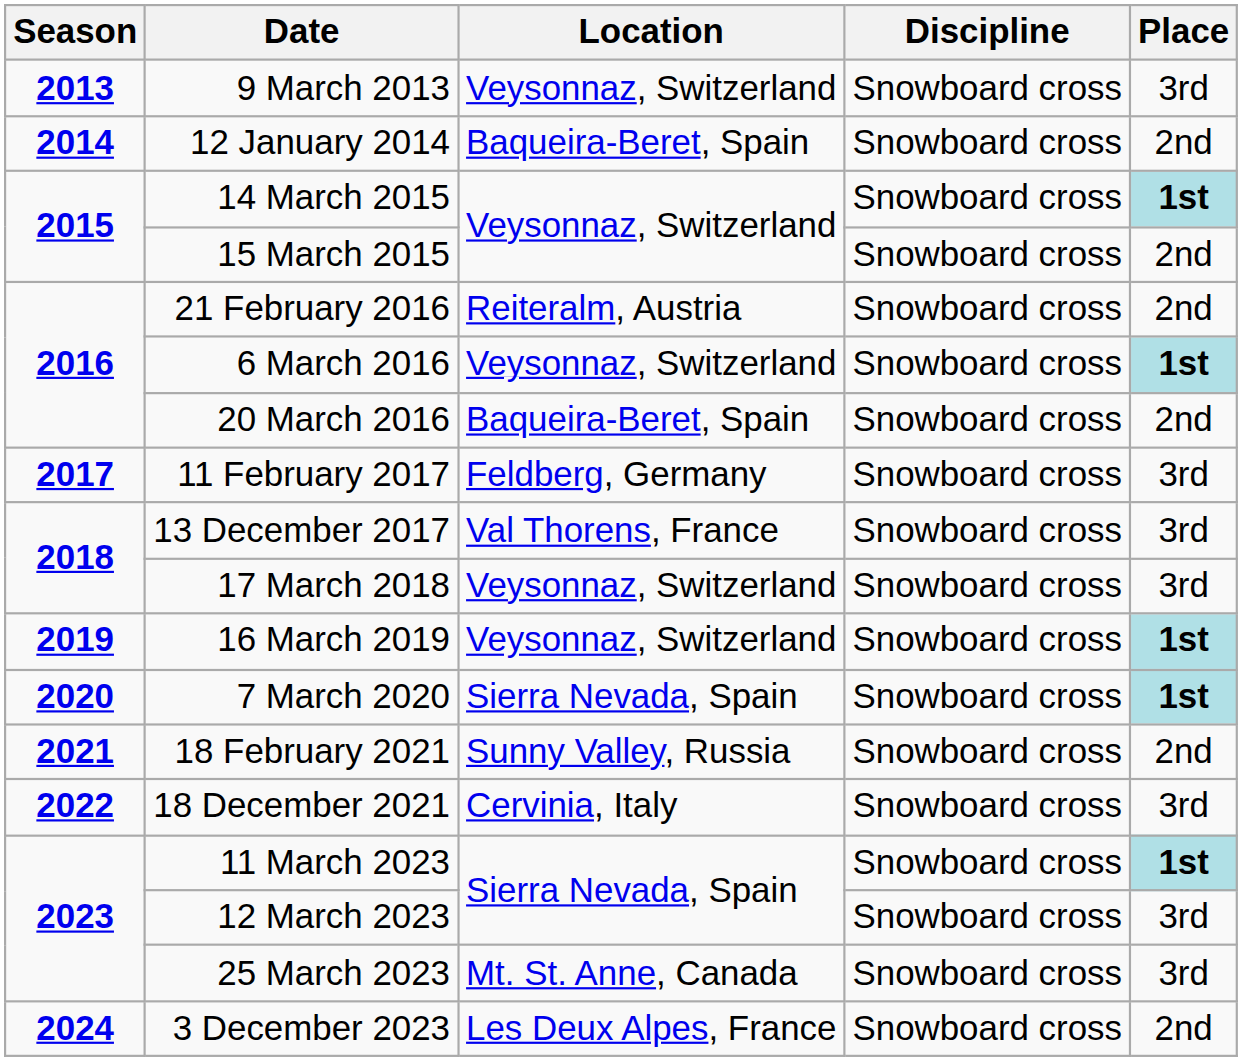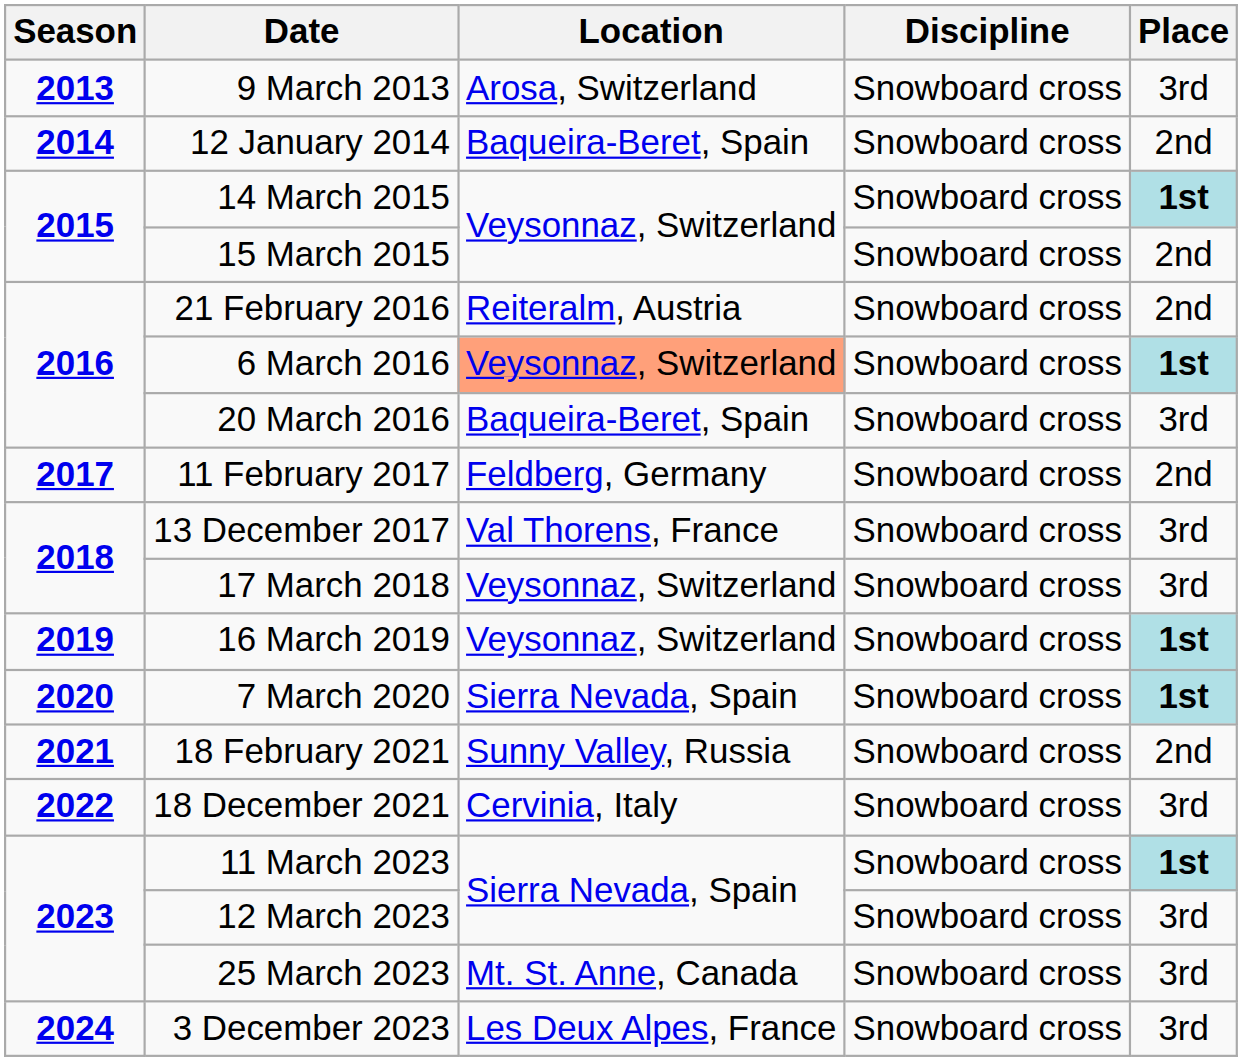 <table class="wikitable">
 <tr>
 <th>Season</th>
 <th>Date</th>
 <th>Location</th>
 <th>Discipline</th>
 <th>Place</th>
 </tr>
 <tr>
 <td align=center><strong><a href='#'>2013</a></strong></td>
 <td align=right>9 March 2013</td>
-<td> <a href='#'>Veysonnaz</a>, Switzerland</td>
+<td> <a href='#'>Arosa</a>, Switzerland</td>
 <td align=center>Snowboard cross</td>
 <td align=center>3rd</td>
 </tr>
 <tr>
 <td align=center><strong><a href='#'>2014</a></strong></td>
 <td align=right>12 January 2014</td>
 <td> <a href='#'>Baqueira-Beret</a>, Spain</td>
 <td align=center>Snowboard cross</td>
 <td align=center>2nd</td>
 </tr>
 <tr>
 <td style="text-align:center;" rowspan="2"><strong><a href='#'>2015</a></strong></td>
 <td style="text-align:right; background:#BOEOE6;">14 March 2015</td>
 <td rowspan=2> <a href='#'>Veysonnaz</a>, Switzerland</td>
 <td align=center>Snowboard cross</td>
 <td align=center bgcolor="#BOEOE6"><strong>1st</strong></td>
 </tr>
 <tr>
 <td align=right>15 March 2015</td>
 <td align=center>Snowboard cross</td>
 <td align=center>2nd</td>
 </tr>
 <tr>
 <td style="text-align:center;" rowspan="3"><strong><a href='#'>2016</a></strong></td>
 <td align=right>21 February 2016</td>
 <td> <a href='#'>Reiteralm</a>, Austria</td>
 <td align=center>Snowboard cross</td>
 <td align=center>2nd</td>
 </tr>
 <tr>
 <td style="text-align:right; background:#BOEOE6;">6 March 2016</td>
-<td> <a href='#'>Veysonnaz</a>, Switzerland</td>
+<td style="background: lightsalmon;"> <a href='#'>Veysonnaz</a>, Switzerland</td>
 <td align=center>Snowboard cross</td>
 <td align=center bgcolor="#BOEOE6"><strong>1st</strong></td>
 </tr>
 <tr>
 <td align=right>20 March 2016</td>
 <td> <a href='#'>Baqueira-Beret</a>, Spain</td>
 <td align=center>Snowboard cross</td>
-<td align=center>2nd</td>
+<td align=center>3rd</td>
 </tr>
 <tr>
 <td align=center><strong><a href='#'>2017</a></strong></td>
 <td align=right>11 February 2017</td>
 <td> <a href='#'>Feldberg</a>, Germany</td>
 <td align=center>Snowboard cross</td>
-<td align=center>3rd</td>
+<td align=center>2nd</td>
 </tr>
 <tr>
 <td style="text-align:center;" rowspan="2"><strong><a href='#'>2018</a></strong></td>
 <td align=right>13 December 2017</td>
 <td> <a href='#'>Val Thorens</a>, France</td>
 <td align=center>Snowboard cross</td>
 <td align=center>3rd</td>
 </tr>
 <tr>
 <td align=right>17 March 2018</td>
 <td> <a href='#'>Veysonnaz</a>, Switzerland</td>
 <td align=center>Snowboard cross</td>
 <td align=center>3rd</td>
 </tr>
 <tr>
 <td align=center><strong><a href='#'>2019</a></strong></td>
 <td style="text-align:right; background:#BOEOE6;">16 March 2019</td>
 <td> <a href='#'>Veysonnaz</a>, Switzerland</td>
 <td align=center>Snowboard cross</td>
 <td align=center bgcolor="#BOEOE6"><strong>1st</strong></td>
 </tr>
 <tr>
 <td align=center><strong><a href='#'>2020</a></strong></td>
 <td style="text-align:right; background:#BOEOE6;">7 March 2020</td>
 <td> <a href='#'>Sierra Nevada</a>, Spain</td>
 <td align=center>Snowboard cross</td>
 <td align=center bgcolor="#BOEOE6"><strong>1st</strong></td>
 </tr>
 <tr>
 <td align=center><strong><a href='#'>2021</a></strong></td>
 <td align=right>18 February 2021</td>
 <td> <a href='#'>Sunny Valley</a>, Russia</td>
 <td align=center>Snowboard cross</td>
 <td align=center>2nd</td>
 </tr>
 <tr>
 <td align=center><strong><a href='#'>2022</a></strong></td>
 <td align=right>18 December 2021</td>
 <td> <a href='#'>Cervinia</a>, Italy</td>
 <td align=center>Snowboard cross</td>
 <td align=center>3rd</td>
 </tr>
 <tr>
 <td style="text-align:center;" rowspan="3"><strong><a href='#'>2023</a></strong></td>
 <td style="text-align:right; background:#BOEOE6;">11 March 2023</td>
 <td rowspan=2> <a href='#'>Sierra Nevada</a>, Spain</td>
 <td align=center>Snowboard cross</td>
 <td align=center bgcolor="#BOEOE6"><strong>1st</strong></td>
 </tr>
 <tr>
 <td align=right>12 March 2023</td>
 <td align=center>Snowboard cross</td>
 <td align=center>3rd</td>
 </tr>
 <tr>
 <td align=right>25 March 2023</td>
 <td> <a href='#'>Mt. St. Anne</a>, Canada</td>
 <td align=center>Snowboard cross</td>
 <td align=center>3rd</td>
 </tr>
 <tr>
 <td align=center><strong><a href='#'>2024</a></strong></td>
 <td align=right>3 December 2023</td>
 <td> <a href='#'>Les Deux Alpes</a>, France</td>
 <td align=center>Snowboard cross</td>
-<td align=center>2nd</td>
+<td align=center>3rd</td>
 </tr>
 </table>
